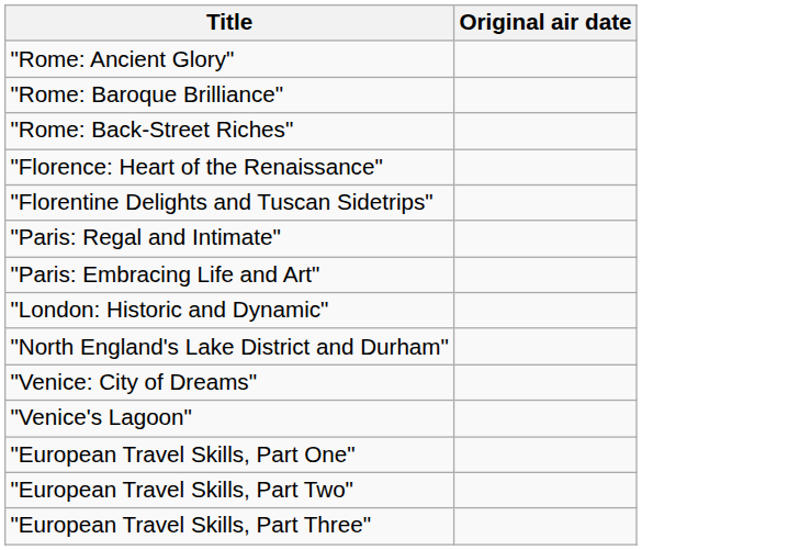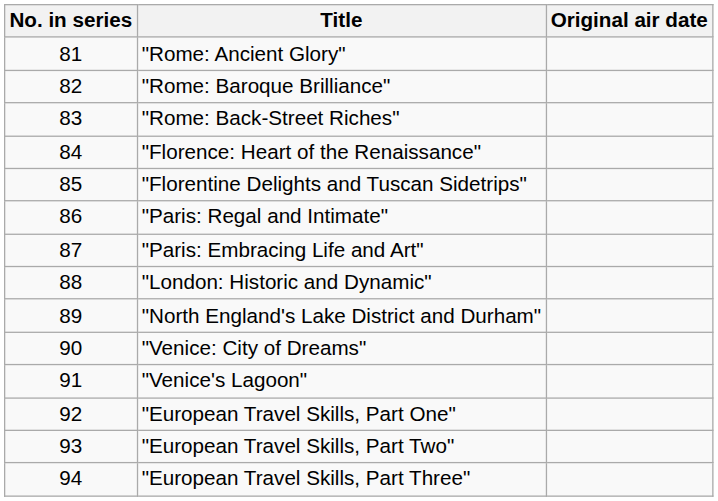 <table class="wikitable plainrowheaders" style="text-align:center">
 <tr>
+<th scope="col">No. in series</th>
 <th scope="col">Title</th>
 <th scope="col">Original air date</th>
 </tr>
 <tr>
+<td scope="row">81</td>
 <td style="text-align:left">"Rome: Ancient Glory"</td>
 <td></td>
 </tr>
 <tr>
+<td scope="row">82</td>
 <td style="text-align:left">"Rome: Baroque Brilliance"</td>
 <td></td>
 </tr>
 <tr>
+<td scope="row">83</td>
 <td style="text-align:left">"Rome: Back-Street Riches"</td>
 <td></td>
 </tr>
 <tr>
+<td scope="row">84</td>
 <td style="text-align:left">"Florence: Heart of the Renaissance"</td>
 <td></td>
 </tr>
 <tr>
+<td scope="row">85</td>
 <td style="text-align:left">"Florentine Delights and Tuscan Sidetrips"</td>
 <td></td>
 </tr>
 <tr>
+<td scope="row">86</td>
 <td style="text-align:left">"Paris: Regal and Intimate"</td>
 <td></td>
 </tr>
 <tr>
+<td scope="row">87</td>
 <td style="text-align:left">"Paris: Embracing Life and Art"</td>
 <td></td>
 </tr>
 <tr>
+<td scope="row">88</td>
 <td style="text-align:left">"London: Historic and Dynamic"</td>
 <td></td>
 </tr>
 <tr>
+<td scope="row">89</td>
 <td style="text-align:left">"North England's Lake District and Durham"</td>
 <td></td>
 </tr>
 <tr>
+<td scope="row">90</td>
 <td style="text-align:left">"Venice: City of Dreams"</td>
 <td></td>
 </tr>
 <tr>
+<td scope="row">91</td>
 <td style="text-align:left">"Venice's Lagoon"</td>
 <td></td>
 </tr>
 <tr>
+<td scope="row">92</td>
 <td style="text-align:left">"European Travel Skills, Part One"</td>
 <td></td>
 </tr>
 <tr>
+<td scope="row">93</td>
 <td style="text-align:left">"European Travel Skills, Part Two"</td>
 <td></td>
 </tr>
 <tr>
+<td scope="row">94</td>
 <td style="text-align:left">"European Travel Skills, Part Three"</td>
 <td></td>
 </tr>
 </table>
